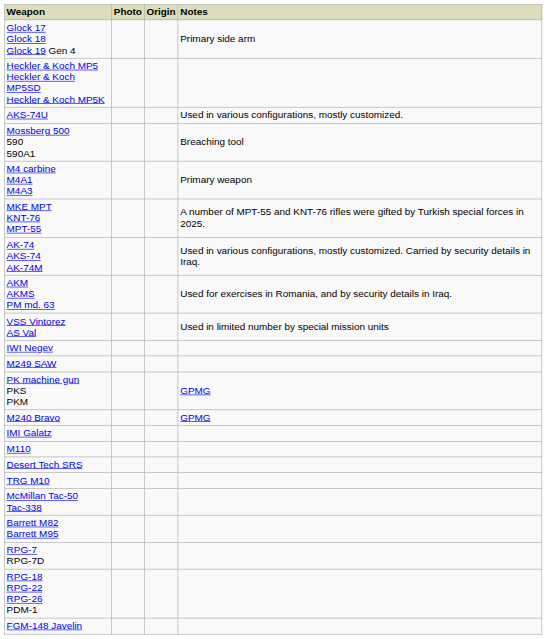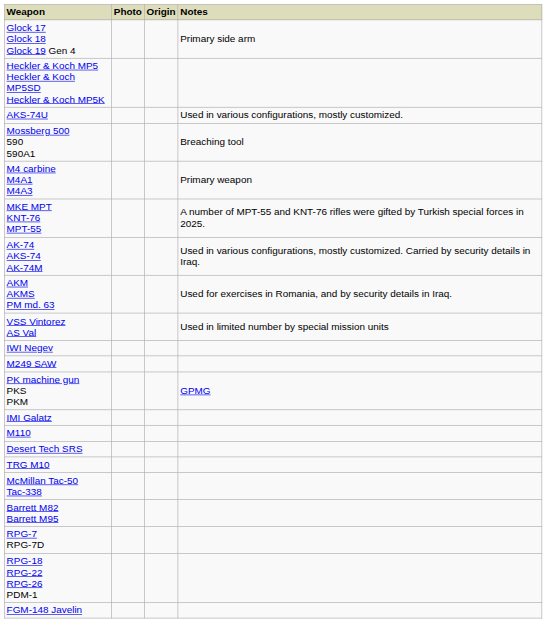 <table class="wikitable">
 <tr>
 <th style="text-align: left;background:#ddb;">Weapon</th>
 <th style="text-align: left;background:#ddb;">Photo</th>
 <th style="text-align: left;background:#ddb;">Origin</th>
 <th style="text-align: left;background:#ddb;">Notes</th>
 </tr>
 <tr>
 <td><a href='#'>Glock 17</a><br><a href='#'>Glock 18</a><br><a href='#'>Glock 19</a> Gen 4</td>
 <td></td>
 <td></td>
 <td>Primary side arm</td>
 </tr>
 <tr>
 <td><a href='#'>Heckler & Koch MP5</a><br><a href='#'>Heckler & Koch MP5SD</a><br><a href='#'>Heckler & Koch MP5K</a></td>
 <td></td>
 <td></td>
 <td></td>
 </tr>
 <tr>
 <td><a href='#'>AKS-74U</a></td>
 <td></td>
 <td></td>
 <td>Used in various configurations, mostly customized.</td>
 </tr>
 <tr>
 <td><a href='#'>Mossberg 500</a><br>590<br>590A1</td>
 <td></td>
 <td></td>
 <td>Breaching tool</td>
 </tr>
 <tr>
 <td><a href='#'>M4 carbine</a><br><a href='#'>M4A1</a><br><a href='#'>M4A3</a><br></td>
 <td></td>
 <td></td>
 <td>Primary weapon</td>
 </tr>
 <tr>
 <td><a href='#'>MKE MPT</a><br><a href='#'>KNT-76</a><br><a href='#'>MPT-55</a><br></td>
 <td></td>
 <td></td>
 <td>A number of MPT-55 and KNT-76 rifles were gifted by Turkish special forces in 2025.</td>
 </tr>
 <tr>
 <td><a href='#'>AK-74</a><br><a href='#'>AKS-74</a><br><a href='#'>AK-74M</a></td>
 <td></td>
 <td><br></td>
 <td>Used in various configurations, mostly customized. Carried by security details in Iraq.</td>
 </tr>
 <tr>
 <td><a href='#'>AKM</a><br><a href='#'>AKMS</a><br><a href='#'>PM md. 63</a></td>
 <td></td>
 <td><br></td>
 <td>Used for exercises in Romania, and by security details in Iraq.</td>
 </tr>
 <tr>
 <td><a href='#'>VSS Vintorez</a><br><a href='#'>AS Val</a></td>
 <td></td>
 <td></td>
 <td>Used in limited number by special mission units</td>
 </tr>
 <tr>
 <td><a href='#'>IWI Negev</a></td>
 <td></td>
 <td></td>
 <td></td>
 </tr>
 <tr>
 <td><a href='#'>M249 SAW</a></td>
 <td></td>
 <td></td>
 <td></td>
 </tr>
 <tr>
 <td><a href='#'>PK machine gun</a><br>PKS<br>PKM</td>
 <td></td>
 <td></td>
 <td><a href='#'>GPMG</a></td>
 </tr>
 <tr>
-<td><a href='#'>M240 Bravo</a></td>
-<td></td>
-<td></td>
-<td><a href='#'>GPMG</a></td>
-</tr>
-<tr>
 <td><a href='#'>IMI Galatz</a></td>
 <td></td>
 <td></td>
 <td></td>
 </tr>
 <tr>
 <td><a href='#'>M110</a></td>
 <td></td>
 <td></td>
 <td></td>
 </tr>
 <tr>
 <td><a href='#'>Desert Tech SRS</a></td>
 <td></td>
 <td></td>
 <td></td>
 </tr>
 <tr>
 <td><a href='#'>TRG M10</a></td>
 <td></td>
 <td></td>
 <td></td>
 </tr>
 <tr>
 <td><a href='#'>McMillan Tac-50</a><br><a href='#'>Tac-338</a></td>
 <td></td>
 <td></td>
 <td></td>
 </tr>
 <tr>
 <td><a href='#'>Barrett M82</a><br><a href='#'>Barrett M95</a></td>
 <td></td>
 <td></td>
 <td></td>
 </tr>
 <tr>
 <td><a href='#'>RPG-7</a><br>RPG-7D</td>
 <td></td>
 <td><br></td>
 <td></td>
 </tr>
 <tr>
 <td><a href='#'>RPG-18</a><br><a href='#'>RPG-22</a><br><a href='#'>RPG-26</a><br>PDM-1</td>
 <td></td>
 <td><br></td>
 </tr>
 <tr>
 <td><a href='#'>FGM-148 Javelin</a></td>
 <td></td>
 <td></td>
 <td></td>
 </tr>
 </table>
